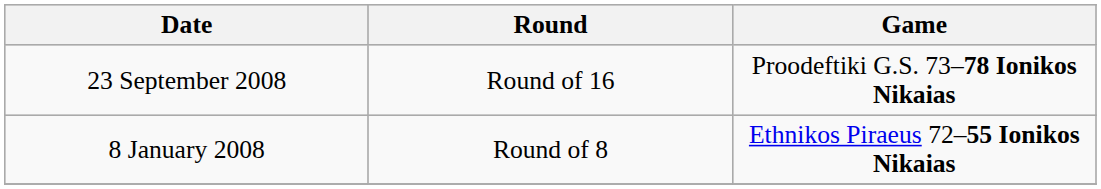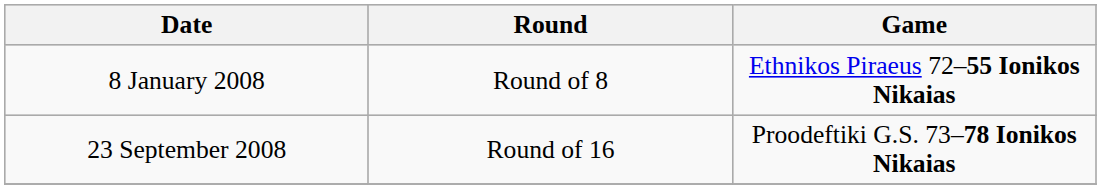 <table class="wikitable" style="text-align:center">
 <tr>
 <th width=220>Date</th>
 <th width=220>Round</th>
 <th width=220>Game</th>
 </tr>
 <tr>
+<td>8 January 2008</td>
+<td>Round of 8</td>
+<td><a href='#'>Ethnikos Piraeus</a>  72–<strong>55</strong>  <strong>Ionikos Nikaias</strong></td>
+</tr>
+<tr>
 <td>23 September 2008</td>
 <td>Round of 16</td>
 <td>Proodeftiki G.S. 73–<strong>78</strong> <strong>Ionikos Nikaias</strong></td>
 </tr>
 <tr>
-<td>8 January 2008</td>
-<td>Round of 8</td>
-<td><a href='#'>Ethnikos Piraeus</a>  72–<strong>55</strong>  <strong>Ionikos Nikaias</strong></td>
-</tr>
-<tr>
 </tr>
 </table>
